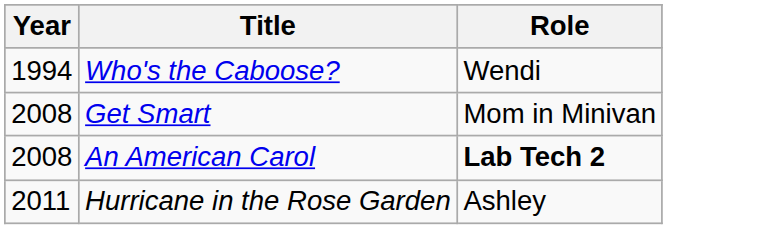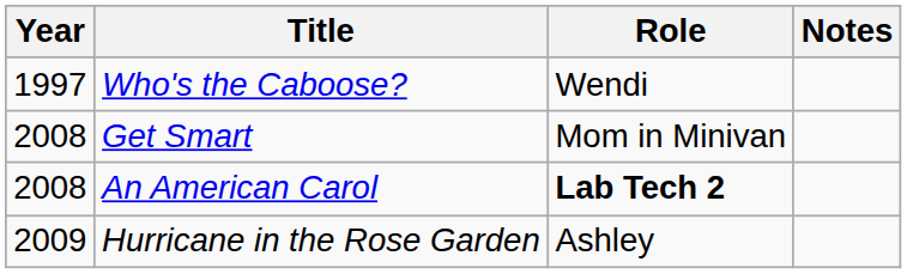 <table class="wikitable sortable">
 <tr>
 <th>Year</th>
 <th>Title</th>
 <th>Role</th>
+<th class="unsortable">Notes</th>
 </tr>
 <tr>
-<td>1994</td>
+<td>1997</td>
 <td><em><a href='#'>Who's the Caboose?</a></em></td>
 <td>Wendi</td>
+<td></td>
 </tr>
 <tr>
 <td>2008</td>
 <td><em><a href='#'>Get Smart</a></em></td>
 <td>Mom in Minivan</td>
+<td></td>
 </tr>
 <tr>
 <td>2008</td>
 <td><em><a href='#'>An American Carol</a></em></td>
 <td><strong>Lab Tech 2</strong></td>
+<td></td>
 </tr>
 <tr>
-<td>2011</td>
+<td>2009</td>
 <td><em>Hurricane in the Rose Garden</em></td>
 <td>Ashley</td>
+<td></td>
 </tr>
 </table>
